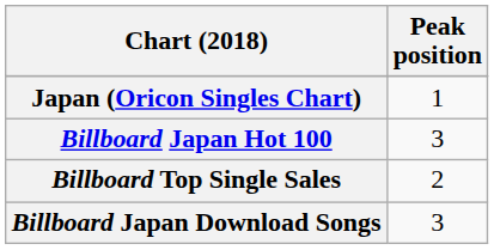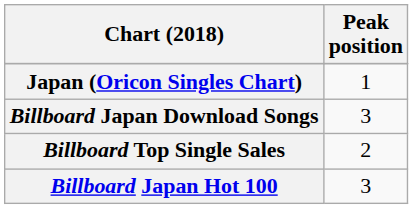 <table class="wikitable sortable plainrowheaders" style="text-align:center;">
 <tr>
 <th scope="col">Chart (2018)</th>
 <th scope="col">Peak<br>position</th>
 </tr>
 <tr>
 </tr>
 <tr>
 <th scope="row">Japan (<a href='#'>Oricon Singles Chart</a>)</th>
 <td>1</td>
 </tr>
 <tr>
-<th scope="row"><em><a href='#'>Billboard</a></em> <a href='#'>Japan Hot 100</a></th>
+<th scope="row"><em>Billboard</em> Japan Download Songs</th>
 <td>3</td>
 </tr>
 <tr>
 <th scope="row"><em>Billboard</em> Top Single Sales</th>
 <td>2</td>
 </tr>
 <tr>
-<th scope="row"><em>Billboard</em> Japan Download Songs</th>
+<th scope="row"><em><a href='#'>Billboard</a></em> <a href='#'>Japan Hot 100</a></th>
 <td>3</td>
 </tr>
 </table>
